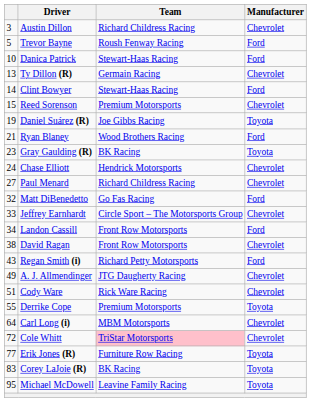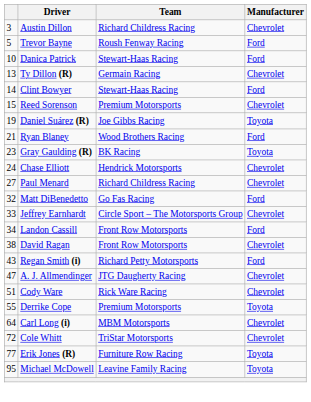 <table class="wikitable" style="font-size:95%">
 <tr>
 <th></th>
 <th>Driver</th>
 <th>Team</th>
 <th>Manufacturer</th>
 </tr>
 <tr>
 <td>3</td>
 <td><a href='#'>Austin Dillon</a></td>
 <td><a href='#'>Richard Childress Racing</a></td>
 <td><a href='#'>Chevrolet</a></td>
 </tr>
 <tr>
 <td>5</td>
 <td><a href='#'>Trevor Bayne</a></td>
 <td><a href='#'>Roush Fenway Racing</a></td>
 <td><a href='#'>Ford</a></td>
 </tr>
 <tr>
 <td>10</td>
 <td><a href='#'>Danica Patrick</a></td>
 <td><a href='#'>Stewart-Haas Racing</a></td>
 <td><a href='#'>Ford</a></td>
 </tr>
 <tr>
 <td>13</td>
 <td><a href='#'>Ty Dillon</a> <strong>(R)</strong></td>
 <td><a href='#'>Germain Racing</a></td>
 <td><a href='#'>Chevrolet</a></td>
 </tr>
 <tr>
 <td>14</td>
 <td><a href='#'>Clint Bowyer</a></td>
 <td><a href='#'>Stewart-Haas Racing</a></td>
 <td><a href='#'>Ford</a></td>
 </tr>
 <tr>
 <td>15</td>
 <td><a href='#'>Reed Sorenson</a></td>
 <td><a href='#'>Premium Motorsports</a></td>
 <td><a href='#'>Chevrolet</a></td>
 </tr>
 <tr>
 <td>19</td>
 <td><a href='#'>Daniel Suárez</a> <strong>(R)</strong></td>
 <td><a href='#'>Joe Gibbs Racing</a></td>
 <td><a href='#'>Toyota</a></td>
 </tr>
 <tr>
 <td>21</td>
 <td><a href='#'>Ryan Blaney</a></td>
 <td><a href='#'>Wood Brothers Racing</a></td>
 <td><a href='#'>Ford</a></td>
 </tr>
 <tr>
 <td>23</td>
 <td><a href='#'>Gray Gaulding</a> <strong>(R)</strong></td>
 <td><a href='#'>BK Racing</a></td>
 <td><a href='#'>Toyota</a></td>
 </tr>
 <tr>
 <td>24</td>
 <td><a href='#'>Chase Elliott</a></td>
 <td><a href='#'>Hendrick Motorsports</a></td>
 <td><a href='#'>Chevrolet</a></td>
 </tr>
 <tr>
 <td>27</td>
 <td><a href='#'>Paul Menard</a></td>
 <td><a href='#'>Richard Childress Racing</a></td>
 <td><a href='#'>Chevrolet</a></td>
 </tr>
 <tr>
 <td>32</td>
 <td><a href='#'>Matt DiBenedetto</a></td>
 <td><a href='#'>Go Fas Racing</a></td>
 <td><a href='#'>Ford</a></td>
 </tr>
 <tr>
 <td>33</td>
 <td><a href='#'>Jeffrey Earnhardt</a></td>
 <td><a href='#'>Circle Sport – The Motorsports Group</a></td>
 <td><a href='#'>Chevrolet</a></td>
 </tr>
 <tr>
 <td>34</td>
 <td><a href='#'>Landon Cassill</a></td>
 <td><a href='#'>Front Row Motorsports</a></td>
 <td><a href='#'>Ford</a></td>
 </tr>
 <tr>
 <td>38</td>
 <td><a href='#'>David Ragan</a></td>
 <td><a href='#'>Front Row Motorsports</a></td>
 <td><a href='#'>Chevrolet</a></td>
 </tr>
 <tr>
 <td>43</td>
 <td><a href='#'>Regan Smith</a> <strong>(i)</strong></td>
 <td><a href='#'>Richard Petty Motorsports</a></td>
 <td><a href='#'>Ford</a></td>
 </tr>
 <tr>
-<td>49</td>
+<td>47</td>
 <td><a href='#'>A. J. Allmendinger</a></td>
 <td><a href='#'>JTG Daugherty Racing</a></td>
 <td><a href='#'>Chevrolet</a></td>
 </tr>
 <tr>
 <td>51</td>
 <td><a href='#'>Cody Ware</a></td>
 <td><a href='#'>Rick Ware Racing</a></td>
 <td><a href='#'>Chevrolet</a></td>
 </tr>
 <tr>
 <td>55</td>
 <td><a href='#'>Derrike Cope</a></td>
 <td><a href='#'>Premium Motorsports</a></td>
 <td><a href='#'>Toyota</a></td>
 </tr>
 <tr>
 <td>64</td>
 <td><a href='#'>Carl Long</a> <strong>(i)</strong></td>
 <td><a href='#'>MBM Motorsports</a></td>
 <td><a href='#'>Chevrolet</a></td>
 </tr>
 <tr>
 <td>72</td>
 <td><a href='#'>Cole Whitt</a></td>
-<td style="background: pink;"><a href='#'>TriStar Motorsports</a></td>
+<td><a href='#'>TriStar Motorsports</a></td>
 <td><a href='#'>Chevrolet</a></td>
 </tr>
 <tr>
 <td>77</td>
 <td><a href='#'>Erik Jones</a> <strong>(R)</strong></td>
 <td><a href='#'>Furniture Row Racing</a></td>
-<td><a href='#'>Toyota</a></td>
-</tr>
-<tr>
-<td>83</td>
-<td><a href='#'>Corey LaJoie</a> <strong>(R)</strong></td>
-<td><a href='#'>BK Racing</a></td>
 <td><a href='#'>Toyota</a></td>
 </tr>
 <tr>
 <td>95</td>
 <td><a href='#'>Michael McDowell</a></td>
 <td><a href='#'>Leavine Family Racing</a></td>
 <td><a href='#'>Toyota</a></td>
 </tr>
 <tr>
 <th colspan="4"></th>
 </tr>
 </table>
